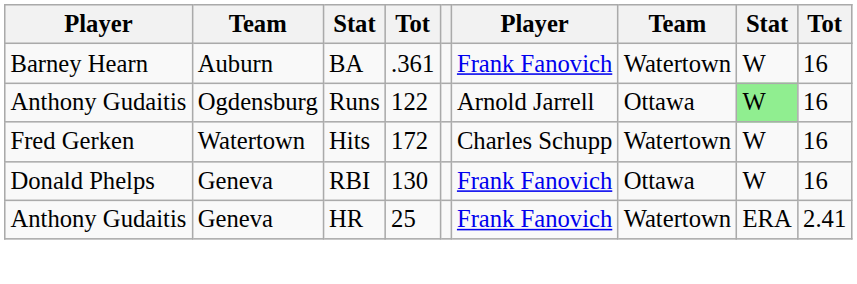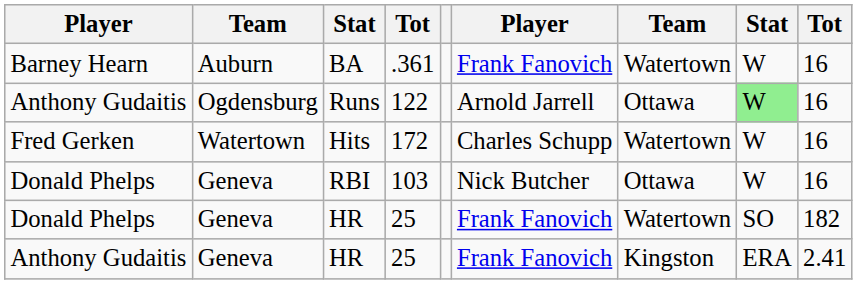 <table class="wikitable">
 <tr>
 <th>Player</th>
 <th>Team</th>
 <th>Stat</th>
 <th>Tot</th>
 <th></th>
 <th>Player</th>
 <th>Team</th>
 <th>Stat</th>
 <th>Tot</th>
 </tr>
 <tr>
 <td>Barney Hearn</td>
 <td>Auburn</td>
 <td>BA</td>
 <td>.361</td>
 <td></td>
 <td><a href='#'>Frank Fanovich</a></td>
 <td>Watertown</td>
 <td>W</td>
 <td>16</td>
 </tr>
 <tr>
 <td>Anthony Gudaitis</td>
 <td>Ogdensburg</td>
 <td>Runs</td>
 <td>122</td>
 <td></td>
 <td>Arnold Jarrell</td>
 <td>Ottawa</td>
 <td style="background: lightgreen;">W</td>
 <td>16</td>
 </tr>
 <tr>
 <td>Fred Gerken</td>
 <td>Watertown</td>
 <td>Hits</td>
 <td>172</td>
 <td></td>
 <td>Charles Schupp</td>
 <td>Watertown</td>
 <td>W</td>
 <td>16</td>
 </tr>
 <tr>
 <td>Donald Phelps</td>
 <td>Geneva</td>
 <td>RBI</td>
-<td>130</td>
+<td>103</td>
 <td></td>
-<td><a href='#'>Frank Fanovich</a></td>
+<td>Nick Butcher</td>
 <td>Ottawa</td>
 <td>W</td>
 <td>16</td>
+</tr>
+<tr>
+<td>Donald Phelps</td>
+<td>Geneva</td>
+<td>HR</td>
+<td>25</td>
+<td></td>
+<td><a href='#'>Frank Fanovich</a></td>
+<td>Watertown</td>
+<td>SO</td>
+<td>182</td>
 </tr>
 <tr>
 <td>Anthony Gudaitis</td>
 <td>Geneva</td>
 <td>HR</td>
 <td>25</td>
 <td></td>
 <td><a href='#'>Frank Fanovich</a></td>
-<td>Watertown</td>
+<td>Kingston</td>
 <td>ERA</td>
 <td>2.41</td>
 </tr>
 </table>
